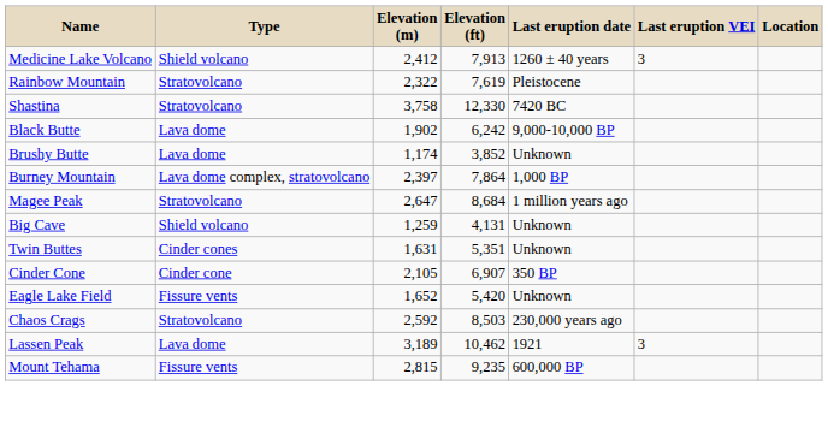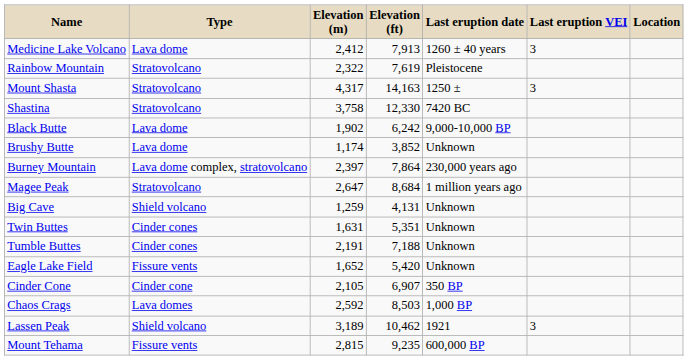 <table align="left" class="wikitable sortable">
 <tr>
 <th style="background-color:#e7dcc3;">Name</th>
 <th style="background-color:#e7dcc3;">Type</th>
 <th style="background-color:#e7dcc3;">Elevation <br> (m)</th>
 <th style="background-color:#e7dcc3;">Elevation <br> (ft)</th>
 <th style="background-color:#e7dcc3;">Last eruption date</th>
 <th style="background-color:#e7dcc3;">Last eruption <a href='#'>VEI</a></th>
 <th style="background-color:#e7dcc3;">Location</th>
 </tr>
 <tr>
 <td><a href='#'>Medicine Lake Volcano</a></td>
-<td><a href='#'>Shield volcano</a></td>
+<td><a href='#'>Lava dome</a></td>
 <td align="right">2,412</td>
 <td align="right">7,913</td>
 <td>1260 ± 40 years</td>
 <td>3</td>
 <td></td>
 </tr>
 <tr>
 <td><a href='#'>Rainbow Mountain</a></td>
 <td><a href='#'>Stratovolcano</a></td>
 <td align="right">2,322</td>
 <td align="right">7,619</td>
 <td>Pleistocene</td>
 <td></td>
+<td></td>
+</tr>
+<tr>
+<td><a href='#'>Mount Shasta</a></td>
+<td><a href='#'>Stratovolcano</a></td>
+<td align="right">4,317</td>
+<td align="right">14,163</td>
+<td>1250 ±</td>
+<td>3</td>
 <td></td>
 </tr>
 <tr>
 <td><a href='#'>Shastina</a></td>
 <td><a href='#'>Stratovolcano</a></td>
 <td align="right">3,758</td>
 <td align="right">12,330</td>
 <td>7420 BC</td>
 <td></td>
 <td></td>
 </tr>
 <tr>
 <td><a href='#'>Black Butte</a></td>
 <td><a href='#'>Lava dome</a></td>
 <td align="right">1,902</td>
 <td align="right">6,242</td>
 <td>9,000-10,000 <a href='#'>BP</a></td>
 <td></td>
 <td></td>
 </tr>
 <tr>
 <td><a href='#'>Brushy Butte</a></td>
 <td><a href='#'>Lava dome</a></td>
 <td align="right">1,174</td>
 <td align="right">3,852</td>
 <td>Unknown</td>
 <td></td>
 <td></td>
 </tr>
 <tr>
 <td><a href='#'>Burney Mountain</a></td>
 <td><a href='#'>Lava dome</a> complex, <a href='#'>stratovolcano</a></td>
 <td align="right">2,397</td>
 <td align="right">7,864</td>
-<td>1,000 <a href='#'>BP</a></td>
+<td>230,000 years ago</td>
 <td></td>
 <td></td>
 </tr>
 <tr>
 <td><a href='#'>Magee Peak</a></td>
 <td><a href='#'>Stratovolcano</a></td>
 <td align="right">2,647</td>
 <td align="right">8,684</td>
 <td>1 million years ago</td>
 <td></td>
 <td></td>
 </tr>
 <tr>
 <td><a href='#'>Big Cave</a></td>
 <td><a href='#'>Shield volcano</a></td>
 <td align="right">1,259</td>
 <td align="right">4,131</td>
 <td>Unknown</td>
 <td></td>
 <td></td>
 </tr>
 <tr>
 <td><a href='#'>Twin Buttes</a></td>
 <td><a href='#'>Cinder cones</a></td>
 <td align="right">1,631</td>
 <td align="right">5,351</td>
 <td>Unknown</td>
 <td></td>
 <td></td>
 </tr>
 <tr>
-<td><a href='#'>Cinder Cone</a></td>
-<td><a href='#'>Cinder cone</a></td>
-<td align="right">2,105</td>
-<td align="right">6,907</td>
-<td>350 <a href='#'>BP</a></td>
+<td><a href='#'>Tumble Buttes</a></td>
+<td><a href='#'>Cinder cones</a></td>
+<td align="right">2,191</td>
+<td align="right">7,188</td>
+<td>Unknown</td>
 <td></td>
 <td></td>
 </tr>
 <tr>
 <td><a href='#'>Eagle Lake Field</a></td>
 <td><a href='#'>Fissure vents</a></td>
 <td align="right">1,652</td>
 <td align="right">5,420</td>
 <td>Unknown</td>
 <td></td>
 <td></td>
 </tr>
 <tr>
+<td><a href='#'>Cinder Cone</a></td>
+<td><a href='#'>Cinder cone</a></td>
+<td align="right">2,105</td>
+<td align="right">6,907</td>
+<td>350 <a href='#'>BP</a></td>
+<td></td>
+<td></td>
+</tr>
+<tr>
 <td><a href='#'>Chaos Crags</a></td>
-<td><a href='#'>Stratovolcano</a></td>
+<td><a href='#'>Lava domes</a></td>
 <td align="right">2,592</td>
 <td align="right">8,503</td>
-<td>230,000 years ago</td>
+<td>1,000 <a href='#'>BP</a></td>
 <td></td>
 <td></td>
 </tr>
 <tr>
 <td><a href='#'>Lassen Peak</a></td>
-<td><a href='#'>Lava dome</a></td>
+<td><a href='#'>Shield volcano</a></td>
 <td align="right">3,189</td>
 <td align="right">10,462</td>
 <td>1921</td>
 <td>3</td>
 <td></td>
 </tr>
 <tr>
 <td><a href='#'>Mount Tehama</a></td>
 <td><a href='#'>Fissure vents</a></td>
 <td align="right">2,815</td>
 <td align="right">9,235</td>
 <td>600,000 <a href='#'>BP</a></td>
 <td></td>
 <td></td>
 </tr>
 </table>
